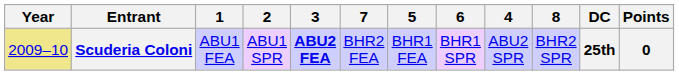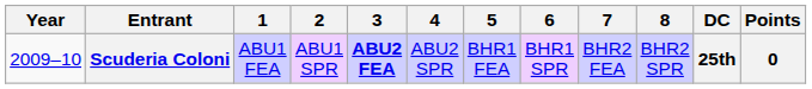 <table class="wikitable" style="text-align:center; font-size:85%">
 <tr>
 <th>Year</th>
 <th>Entrant</th>
 <th>1</th>
 <th>2</th>
 <th>3</th>
-<th>7</th>
+<th>4</th>
 <th>5</th>
 <th>6</th>
-<th>4</th>
+<th>7</th>
 <th>8</th>
 <th>DC</th>
 <th>Points</th>
 </tr>
 <tr>
-<td nowrap style="background: khaki;"><a href='#'>2009–10</a></td>
+<td nowrap><a href='#'>2009–10</a></td>
 <th nowrap><a href='#'>Scuderia Coloni</a></th>
 <td style="background:#CFCFFF;"><a href='#'>ABU1<br>FEA</a><br></td>
 <td style="background:#EFCFFF;"><a href='#'>ABU1<br>SPR</a><br></td>
 <td style="background:#CFCFFF;"><strong><a href='#'>ABU2<br>FEA</a><br></strong></td>
-<td style="background:#CFCFFF;"><a href='#'>BHR2<br>FEA</a><br></td>
+<td style="background:#CFCFFF;"><a href='#'>ABU2<br>SPR</a><br></td>
 <td style="background:#CFCFFF;"><a href='#'>BHR1<br>FEA</a><br></td>
 <td style="background:#EFCFFF;"><a href='#'>BHR1<br>SPR</a><br></td>
-<td style="background:#CFCFFF;"><a href='#'>ABU2<br>SPR</a><br></td>
+<td style="background:#CFCFFF;"><a href='#'>BHR2<br>FEA</a><br></td>
 <td style="background:#CFCFFF;"><a href='#'>BHR2<br>SPR</a><br></td>
 <th>25th</th>
 <th>0</th>
 </tr>
 </table>
